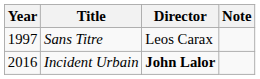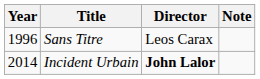 <table class="wikitable plainrowheaders sortable">
 <tr>
 <th>Year</th>
 <th>Title</th>
 <th>Director</th>
 <th>Note</th>
 </tr>
 <tr>
-<td>1997</td>
+<td>1996</td>
 <td><em>Sans Titre</em></td>
 <td>Leos Carax</td>
 <td></td>
 </tr>
 <tr>
-<td>2016</td>
+<td>2014</td>
 <td><em>Incident Urbain</em></td>
 <td><strong>John Lalor</strong></td>
 </tr>
 </table>
